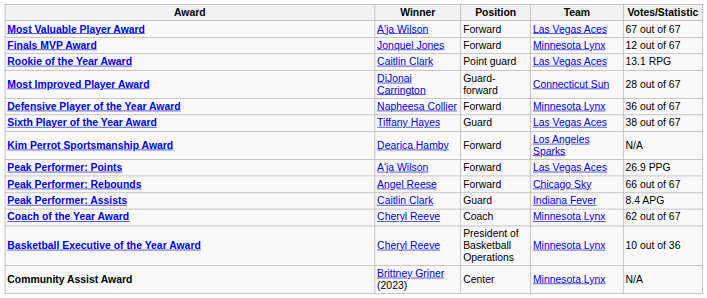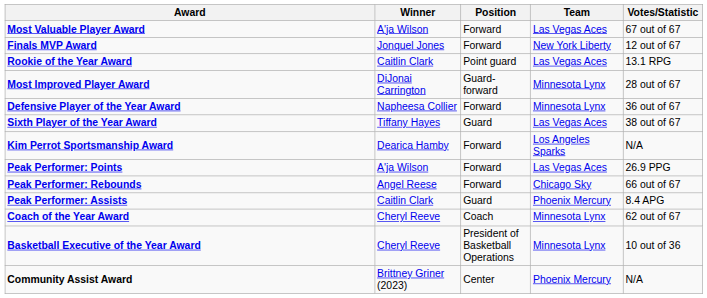 <table class="wikitable" style="width: 85%; margin:1em auto;">
 <tr>
 <th colspan="2" style="width:155px;">Award</th>
 <th width=125>Winner</th>
 <th width=100>Position</th>
 <th width=135>Team</th>
 <th width=115>Votes/Statistic</th>
 </tr>
 <tr>
 <td colspan=2><strong><a href='#'>Most Valuable Player Award</a></strong></td>
 <td><a href='#'>A'ja Wilson</a></td>
 <td>Forward</td>
 <td><a href='#'>Las Vegas Aces</a></td>
 <td>67 out of 67</td>
 </tr>
 <tr>
 <td colspan=2><strong><a href='#'>Finals MVP Award</a></strong></td>
 <td><a href='#'>Jonquel Jones</a></td>
 <td>Forward</td>
-<td><a href='#'>Minnesota Lynx</a></td>
+<td><a href='#'>New York Liberty</a></td>
 <td>12 out of 67</td>
 </tr>
 <tr>
 <td colspan=2><strong><a href='#'>Rookie of the Year Award</a></strong></td>
 <td><a href='#'>Caitlin Clark</a></td>
 <td>Point guard</td>
 <td><a href='#'>Las Vegas Aces</a></td>
 <td>13.1 RPG</td>
 </tr>
 <tr>
 <td colspan=2><strong><a href='#'>Most Improved Player Award</a></strong></td>
 <td><a href='#'>DiJonai Carrington</a></td>
 <td>Guard-forward</td>
-<td><a href='#'>Connecticut Sun</a></td>
+<td><a href='#'>Minnesota Lynx</a></td>
 <td>28 out of 67</td>
 </tr>
 <tr>
 <td colspan=2><strong><a href='#'>Defensive Player of the Year Award</a></strong></td>
 <td><a href='#'>Napheesa Collier</a></td>
 <td>Forward</td>
 <td><a href='#'>Minnesota Lynx</a></td>
 <td>36 out of 67</td>
 </tr>
 <tr>
 <td colspan=2><strong><a href='#'>Sixth Player of the Year Award</a></strong></td>
 <td><a href='#'>Tiffany Hayes</a></td>
 <td>Guard</td>
 <td><a href='#'>Las Vegas Aces</a></td>
 <td>38 out of 67</td>
 </tr>
 <tr>
 <td colspan=2><strong><a href='#'>Kim Perrot Sportsmanship Award</a></strong></td>
 <td><a href='#'>Dearica Hamby</a></td>
 <td>Forward</td>
 <td><a href='#'>Los Angeles Sparks</a></td>
 <td>N/A</td>
 </tr>
 <tr>
 <td colspan=2><strong><a href='#'>Peak Performer: Points</a></strong></td>
 <td><a href='#'>A'ja Wilson</a></td>
 <td>Forward</td>
 <td><a href='#'>Las Vegas Aces</a></td>
 <td>26.9 PPG</td>
 </tr>
 <tr>
 <td colspan=2><strong><a href='#'>Peak Performer: Rebounds</a></strong></td>
 <td><a href='#'>Angel Reese</a></td>
 <td>Forward</td>
 <td><a href='#'>Chicago Sky</a></td>
 <td>66 out of 67</td>
 </tr>
 <tr>
 <td colspan=2><strong><a href='#'>Peak Performer: Assists</a></strong></td>
 <td><a href='#'>Caitlin Clark</a></td>
 <td>Guard</td>
-<td><a href='#'>Indiana Fever</a></td>
+<td><a href='#'>Phoenix Mercury</a></td>
 <td>8.4 APG</td>
 </tr>
 <tr>
 <td colspan=2><strong><a href='#'>Coach of the Year Award</a></strong></td>
 <td><a href='#'>Cheryl Reeve</a></td>
 <td>Coach</td>
 <td><a href='#'>Minnesota Lynx</a></td>
 <td>62 out of 67</td>
 </tr>
 <tr>
 <td colspan=2><strong><a href='#'>Basketball Executive of the Year Award</a></strong></td>
 <td><a href='#'>Cheryl Reeve</a></td>
 <td>President of Basketball Operations</td>
 <td><a href='#'>Minnesota Lynx</a></td>
 <td>10 out of 36</td>
 </tr>
 <tr>
 <td colspan=2><strong>Community Assist Award</strong></td>
 <td><a href='#'>Brittney Griner</a> (2023)</td>
 <td>Center</td>
-<td><a href='#'>Minnesota Lynx</a></td>
+<td><a href='#'>Phoenix Mercury</a></td>
 <td>N/A</td>
 </tr>
 </table>
